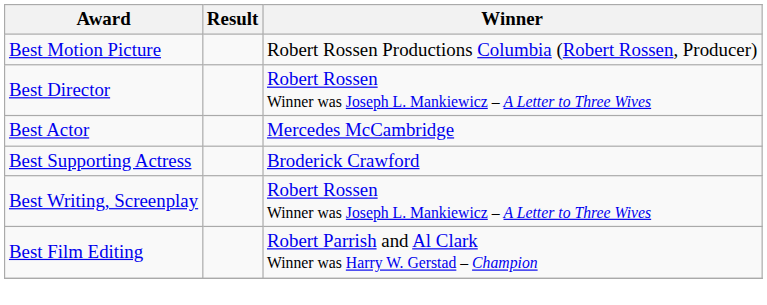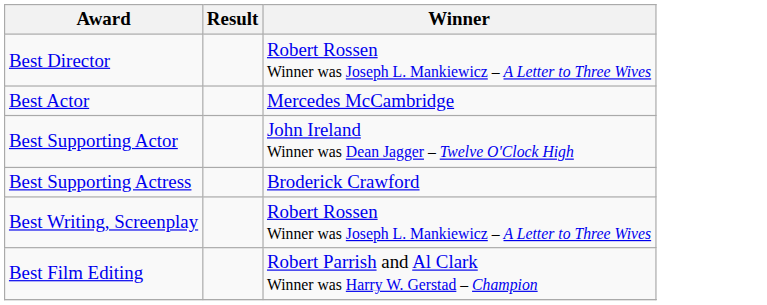 <table class="wikitable">
 <tr>
 <th>Award</th>
 <th>Result</th>
 <th>Winner</th>
-</tr>
-<tr>
-<td><a href='#'>Best Motion Picture</a></td>
-<td></td>
-<td>Robert Rossen Productions  <a href='#'>Columbia</a> (<a href='#'>Robert Rossen</a>, Producer)</td>
 </tr>
 <tr>
 <td><a href='#'>Best Director</a></td>
 <td></td>
 <td><a href='#'>Robert Rossen</a> <br> <small>Winner was <a href='#'>Joseph L. Mankiewicz</a> – <em><a href='#'>A Letter to Three Wives</a></em></small></td>
 </tr>
 <tr>
 <td><a href='#'>Best Actor</a></td>
 <td></td>
 <td><a href='#'>Mercedes McCambridge</a></td>
+</tr>
+<tr>
+<td><a href='#'>Best Supporting Actor</a></td>
+<td></td>
+<td><a href='#'>John Ireland</a> <br> <small>Winner was <a href='#'>Dean Jagger</a> – <em><a href='#'>Twelve O'Clock High</a></em></small></td>
 </tr>
 <tr>
 <td><a href='#'>Best Supporting Actress</a></td>
 <td></td>
 <td><a href='#'>Broderick Crawford</a></td>
 </tr>
 <tr>
 <td><a href='#'>Best Writing, Screenplay</a></td>
 <td></td>
 <td><a href='#'>Robert Rossen</a> <br> <small>Winner was <a href='#'>Joseph L. Mankiewicz</a> – <em><a href='#'>A Letter to Three Wives</a></em></small></td>
 </tr>
 <tr>
 <td><a href='#'>Best Film Editing</a></td>
 <td></td>
 <td><a href='#'>Robert Parrish</a> and <a href='#'>Al Clark</a> <br> <small>Winner was <a href='#'>Harry W. Gerstad</a> – <em><a href='#'>Champion</a></em></small></td>
 </tr>
 <tr>
 </tr>
 </table>
